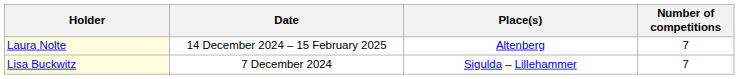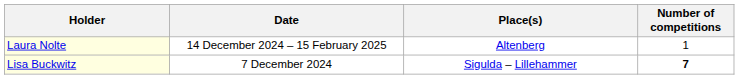 <table class="wikitable plainrowheaders" style="text-align:center; background:#fff; font-size:86%; line-height:16px; border:grey solid 1px; border-collapse:collapse;">
 <tr>
 <th style="width:14em;">Holder </th>
 <th style="width:20em;">Date</th>
 <th style="width:20em;">Place(s)</th>
 <th style="width:8em;">Number of competitions</th>
 </tr>
 <tr>
 <td style="text-align:left; background:#FFFFE0"> <a href='#'>Laura Nolte</a></td>
 <td>14 December 2024 – 15 February 2025</td>
 <td> <a href='#'>Altenberg</a></td>
-<td>7</td>
+<td>1</td>
 </tr>
 <tr>
 <td style="text-align:left; background:#FFFFE0"> <a href='#'>Lisa Buckwitz</a></td>
 <td>7 December 2024</td>
 <td> <a href='#'>Sigulda</a> –  <a href='#'>Lillehammer</a></td>
-<td>7</td>
+<td><strong>7</strong></td>
 </tr>
 </table>
